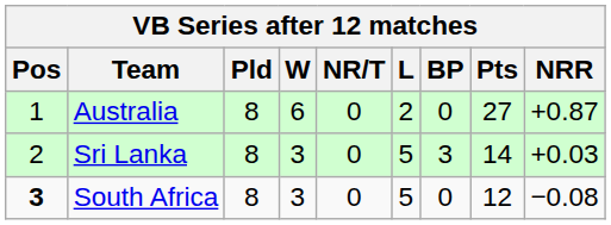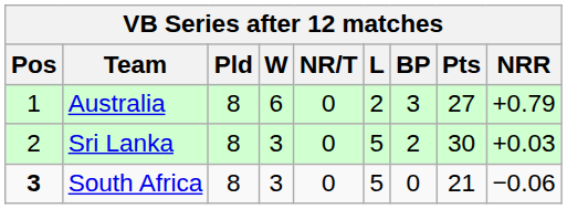 <table class="wikitable">
 <tr>
 <th colspan=9>VB Series after 12 matches</th>
 </tr>
 <tr bgcolor="#efefef">
 <th>Pos</th>
 <th>Team</th>
 <th>Pld</th>
 <th>W</th>
 <th>NR/T</th>
 <th>L</th>
 <th>BP</th>
 <th>Pts</th>
 <th>NRR</th>
 </tr>
 <tr bgcolor="#d0ffd0" align="center">
 <td>1</td>
 <td align="left"> <a href='#'>Australia</a></td>
 <td>8</td>
 <td>6</td>
 <td>0</td>
 <td>2</td>
-<td>0</td>
+<td>3</td>
 <td>27</td>
-<td>+0.87</td>
+<td>+0.79</td>
 </tr>
 <tr bgcolor="#d0ffd0" align="center">
 <td>2</td>
 <td align="left"> <a href='#'>Sri Lanka</a></td>
 <td>8</td>
 <td>3</td>
 <td>0</td>
 <td>5</td>
-<td>3</td>
-<td>14</td>
+<td>2</td>
+<td>30</td>
 <td>+0.03</td>
 </tr>
 <tr align="center">
 <td><strong>3</strong></td>
 <td align="left"> <a href='#'>South Africa</a></td>
 <td>8</td>
 <td>3</td>
 <td>0</td>
 <td>5</td>
 <td>0</td>
-<td>12</td>
-<td>−0.08</td>
+<td>21</td>
+<td>−0.06</td>
 </tr>
 </table>
